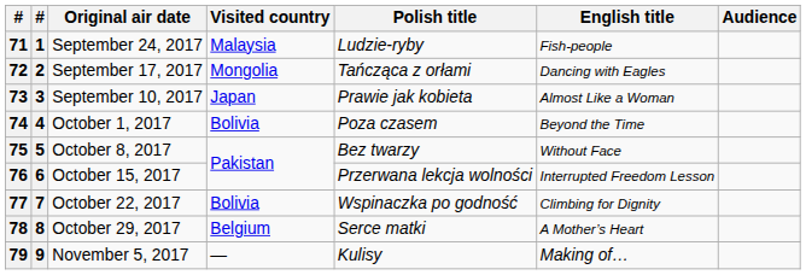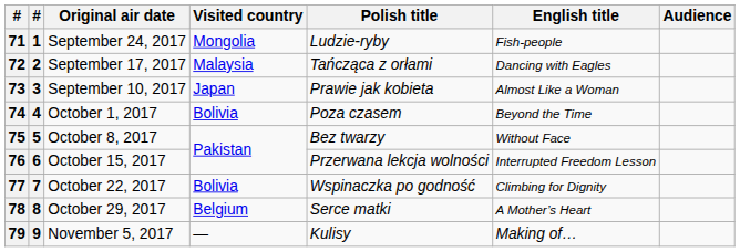 <table class="wikitable">
 <tr>
 <th>#</th>
 <th>#</th>
 <th>Original air date</th>
 <th>Visited country</th>
 <th>Polish title</th>
 <th>English title</th>
 <th>Audience</th>
 </tr>
 <tr>
 <th>71</th>
 <th>1</th>
 <td>September 24, 2017</td>
-<td><a href='#'>Malaysia</a></td>
+<td><a href='#'>Mongolia</a></td>
 <td><em>Ludzie-ryby</em></td>
 <td><em><small>Fish-people</small></em></td>
 <td></td>
 </tr>
 <tr>
 <th>72</th>
 <th>2</th>
 <td>September 17, 2017</td>
-<td><a href='#'>Mongolia</a></td>
+<td><a href='#'>Malaysia</a></td>
 <td><em>Tańcząca z orłami</em></td>
 <td><em><small>Dancing with Eagles</small></em></td>
 <td></td>
 </tr>
 <tr>
 <th>73</th>
 <th>3</th>
 <td>September 10, 2017</td>
 <td><a href='#'>Japan</a></td>
 <td><em>Prawie jak kobieta</em></td>
 <td><em><small>Almost Like a Woman</small></em></td>
 <td></td>
 </tr>
 <tr>
 <th>74</th>
 <th>4</th>
 <td>October 1, 2017</td>
 <td><a href='#'>Bolivia</a></td>
 <td><em>Poza czasem</em></td>
 <td><em><small>Beyond the Time</small></em></td>
 <td></td>
 </tr>
 <tr>
 <th>75</th>
 <th>5</th>
 <td>October 8, 2017</td>
 <td rowspan="2"><a href='#'>Pakistan</a></td>
 <td><em>Bez twarzy</em></td>
 <td><em><small>Without Face</small></em></td>
 <td></td>
 </tr>
 <tr>
 <th>76</th>
 <th>6</th>
 <td>October 15, 2017</td>
 <td><em>Przerwana lekcja wolności</em></td>
 <td><em><small>Interrupted Freedom Lesson</small></em></td>
 <td></td>
 </tr>
 <tr>
 <th>77</th>
 <th>7</th>
 <td>October 22, 2017</td>
 <td><a href='#'>Bolivia</a></td>
 <td><em>Wspinaczka po godność</em></td>
 <td><em><small>Climbing for Dignity</small></em></td>
 <td></td>
 </tr>
 <tr>
 <th>78</th>
 <th>8</th>
 <td>October 29, 2017</td>
 <td><a href='#'>Belgium</a></td>
 <td><em>Serce matki</em></td>
 <td><em><small>A Mother’s Heart</small></em></td>
 <td></td>
 </tr>
 <tr>
 <th>79</th>
 <th>9</th>
 <td>November 5, 2017</td>
 <td>—</td>
 <td><em>Kulisy</em></td>
 <td><em>Making of…</em></td>
 <td></td>
 </tr>
 </table>
